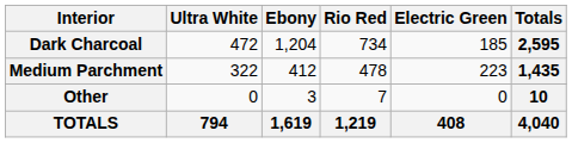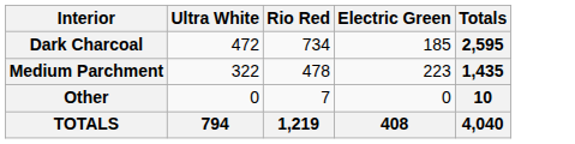 <table class=wikitable>
 <tr>
 <th>Interior</th>
 <th>Ultra White</th>
-<th>Ebony</th>
 <th>Rio Red</th>
 <th>Electric Green</th>
 <th>Totals</th>
 </tr>
 <tr>
 <th>Dark Charcoal</th>
 <td align=right>472</td>
-<td align=right>1,204</td>
 <td align=right>734</td>
 <td align=right>185</td>
 <th>2,595</th>
 </tr>
 <tr>
 <th>Medium Parchment</th>
 <td align=right>322</td>
-<td align=right>412</td>
 <td align=right>478</td>
 <td align=right>223</td>
 <th>1,435</th>
 </tr>
 <tr>
 <th>Other</th>
 <td align=right>0</td>
-<td align=right>3</td>
 <td align=right>7</td>
 <td align=right>0</td>
 <th>10</th>
 </tr>
 <tr>
 <th>TOTALS</th>
 <th>794</th>
-<th>1,619</th>
 <th>1,219</th>
 <th>408</th>
 <th>4,040</th>
 </tr>
 </table>
